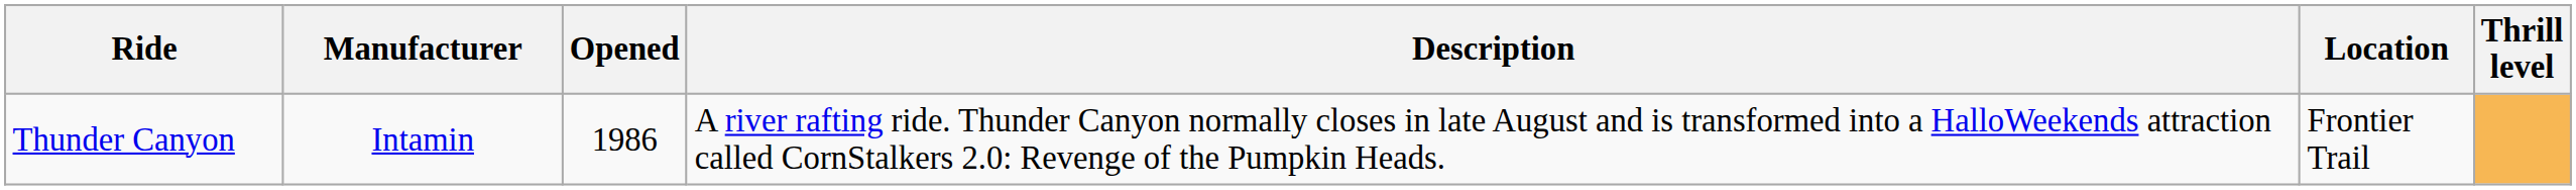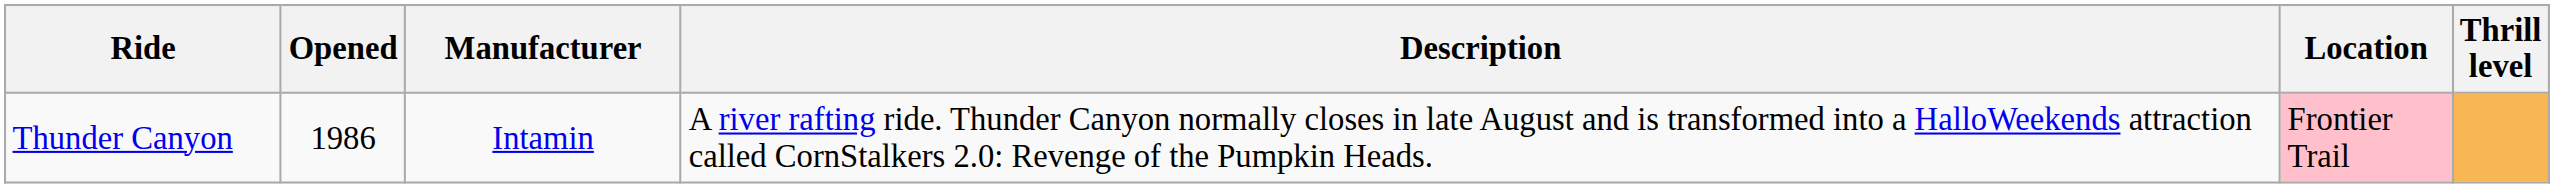 <table class="wikitable sortable">
 <tr>
 <th style="width:8em;">Ride</th>
+<th>Opened</th>
 <th style="width:8em;">Manufacturer</th>
-<th>Opened</th>
 <th>Description</th>
 <th>Location</th>
 <th style="width:2em;">Thrill level</th>
 </tr>
 <tr>
 <td><a href='#'>Thunder Canyon</a></td>
+<td style="text-align:center">1986</td>
 <td style="text-align:center"><a href='#'>Intamin</a></td>
-<td style="text-align:center">1986</td>
 <td>A <a href='#'>river rafting</a> ride. Thunder Canyon normally closes in late August and is transformed into a <a href='#'>HalloWeekends</a> attraction called CornStalkers 2.0: Revenge of the Pumpkin Heads.</td>
-<td>Frontier Trail</td>
+<td style="background: pink;">Frontier Trail</td>
 <td align="center" bgcolor="#F7B754"><strong></strong></td>
 </tr>
 </table>
